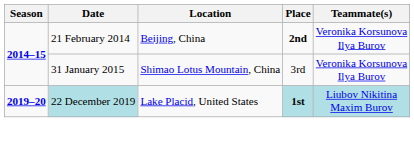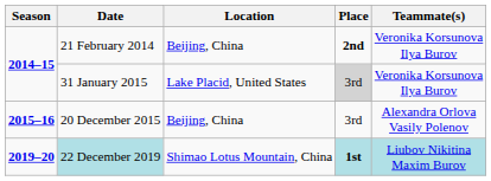 <table class="wikitable"  style="text-align:center; font-size:95%;">
 <tr>
 <th>Season</th>
 <th>Date</th>
 <th>Location</th>
 <th>Place</th>
 <th>Teammate(s)</th>
 </tr>
 <tr>
 <td rowspan=2 align=center><strong><a href='#'>2014–15</a></strong></td>
 <td align=left>21 February 2014</td>
 <td align=left> <a href='#'>Beijing</a>, China</td>
 <td><strong>2nd</strong></td>
 <td><a href='#'>Veronika Korsunova</a><br><a href='#'>Ilya Burov</a></td>
 </tr>
 <tr>
 <td align=left>31 January 2015</td>
-<td align=left> <a href='#'>Shimao Lotus Mountain</a>, China</td>
+<td align=left> <a href='#'>Lake Placid</a>, United States</td>
+<td style="background: lightgrey;">3rd</td>
+<td><a href='#'>Veronika Korsunova</a><br><a href='#'>Ilya Burov</a></td>
+</tr>
+<tr>
+<td align=center><strong><a href='#'>2015–16</a></strong></td>
+<td align=left>20 December 2015</td>
+<td align=left> <a href='#'>Beijing</a>, China</td>
 <td>3rd</td>
-<td><a href='#'>Veronika Korsunova</a><br><a href='#'>Ilya Burov</a></td>
+<td><a href='#'>Alexandra Orlova</a><br><a href='#'>Vasily Polenov</a></td>
 </tr>
 <tr>
 <td align=center><strong><a href='#'>2019–20</a></strong></td>
 <td bgcolor="#BOEOE6" align=left>22 December 2019</td>
-<td align=left> <a href='#'>Lake Placid</a>, United States</td>
+<td align=left> <a href='#'>Shimao Lotus Mountain</a>, China</td>
 <td bgcolor="#BOEOE6"><strong>1st</strong></td>
 <td bgcolor="#BOEOE6"><a href='#'>Liubov Nikitina</a><br><a href='#'>Maxim Burov</a></td>
 </tr>
 </table>
